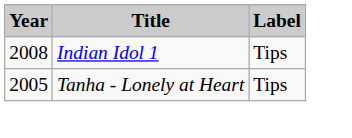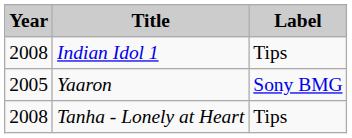 <table class="wikitable" border="1" style="font-size: 95%;" ;>
 <tr style="text-align:center;">
 </tr>
 <tr style="text-align:center;">
 <th style="background:#ccc;">Year</th>
 <th style="background:#ccc;">Title</th>
 <th style="background:#ccc;">Label</th>
 </tr>
 <tr>
 <td>2008</td>
 <td><em><a href='#'>Indian Idol 1</a></em></td>
 <td>Tips</td>
 </tr>
 <tr>
 <td>2005</td>
+<td><em>Yaaron</em></td>
+<td><a href='#'>Sony BMG</a></td>
+</tr>
+<tr>
+<td>2008</td>
 <td><em>Tanha - Lonely at Heart</em></td>
 <td>Tips</td>
 </tr>
 </table>
